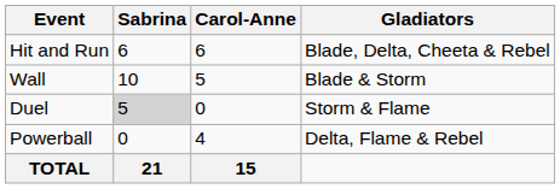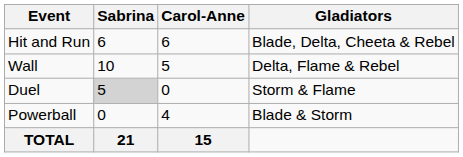 <table class="wikitable">
 <tr>
 <th>Event</th>
 <th>Sabrina</th>
 <th>Carol-Anne</th>
 <th>Gladiators</th>
 </tr>
 <tr>
 <td>Hit and Run</td>
 <td>6</td>
 <td>6</td>
 <td>Blade, Delta, Cheeta & Rebel</td>
 </tr>
 <tr>
 <td>Wall</td>
 <td>10</td>
 <td>5</td>
-<td>Blade & Storm</td>
+<td>Delta, Flame & Rebel</td>
 </tr>
 <tr>
 <td>Duel</td>
 <td style="background: lightgrey;">5</td>
 <td>0</td>
 <td>Storm & Flame</td>
 </tr>
 <tr>
 <td>Powerball</td>
 <td>0</td>
 <td>4</td>
-<td>Delta, Flame & Rebel</td>
+<td>Blade & Storm</td>
 </tr>
 <tr>
 <th>TOTAL</th>
 <th>21</th>
 <th>15</th>
 </tr>
 </table>
